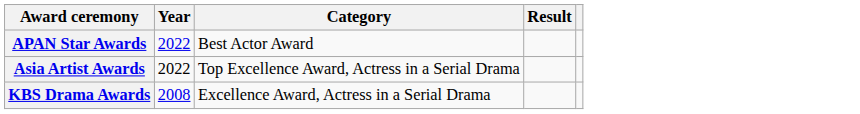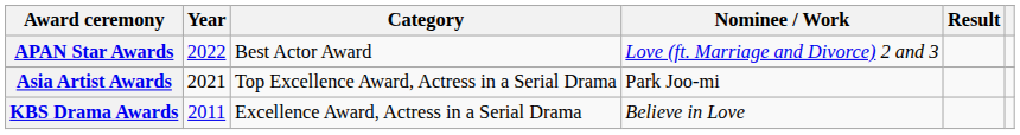 <table class="wikitable plainrowheaders sortable">
 <tr>
 <th scope="col">Award ceremony</th>
 <th scope="col">Year</th>
 <th scope="col">Category</th>
+<th scope="col">Nominee / Work</th>
 <th scope="col">Result</th>
 <th scope="col" class="unsortable"></th>
 </tr>
 <tr>
 <th scope="row"  rowspan="1"><a href='#'>APAN Star Awards</a></th>
 <td style="text-align:center" rowspan="1"><a href='#'>2022</a></td>
 <td>Best Actor Award</td>
+<td rowspan="1"><em><a href='#'>Love (ft. Marriage and Divorce)</a> 2 and 3</em></td>
 <td></td>
 <td style="text-align:center"></td>
 </tr>
 <tr>
 <th scope="row"><a href='#'>Asia Artist Awards</a></th>
-<td style="text-align:center;">2022</td>
+<td style="text-align:center;">2021</td>
 <td>Top Excellence Award, Actress in a Serial Drama</td>
+<td>Park Joo-mi</td>
 <td></td>
 <td style="text-align:center"></td>
 </tr>
 <tr>
 <th scope="row"><a href='#'>KBS Drama Awards</a></th>
-<td style="text-align:center"><a href='#'>2008</a></td>
+<td style="text-align:center"><a href='#'>2011</a></td>
 <td>Excellence Award, Actress in a Serial Drama</td>
+<td><em>Believe in Love</em></td>
 <td></td>
 <td></td>
 </tr>
 </table>
